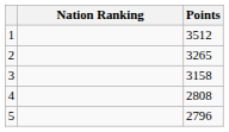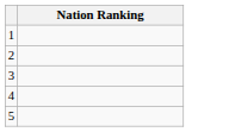 <table class="wikitable col3right">
 <tr>
 <th></th>
 <th style="width:200px; white-space:nowrap;">Nation Ranking</th>
-<th style="width:20px;">Points</th>
 </tr>
 <tr>
 <td>1</td>
 <td></td>
-<td>3512</td>
 </tr>
 <tr>
 <td>2</td>
 <td></td>
-<td>3265</td>
 </tr>
 <tr>
 <td>3</td>
 <td></td>
-<td>3158</td>
 </tr>
 <tr>
 <td>4</td>
 <td></td>
-<td>2808</td>
 </tr>
 <tr>
 <td>5</td>
 <td></td>
-<td>2796</td>
 </tr>
 </table>
